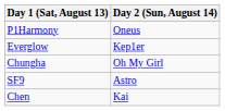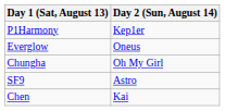 <table class="wikitable">
 <tr>
 <th>Day 1 (Sat, August 13)</th>
 <th>Day 2 (Sun, August 14)</th>
 </tr>
 <tr>
 <td><a href='#'>P1Harmony</a></td>
-<td><a href='#'>Oneus</a></td>
+<td><a href='#'>Kep1er</a></td>
 </tr>
 <tr>
 <td><a href='#'>Everglow</a></td>
-<td><a href='#'>Kep1er</a></td>
+<td><a href='#'>Oneus</a></td>
 </tr>
 <tr>
 <td><a href='#'>Chungha</a></td>
 <td><a href='#'>Oh My Girl</a></td>
 </tr>
 <tr>
 <td><a href='#'>SF9</a></td>
 <td><a href='#'>Astro</a></td>
 </tr>
 <tr>
 <td><a href='#'>Chen</a></td>
 <td><a href='#'>Kai</a></td>
 </tr>
 </table>
